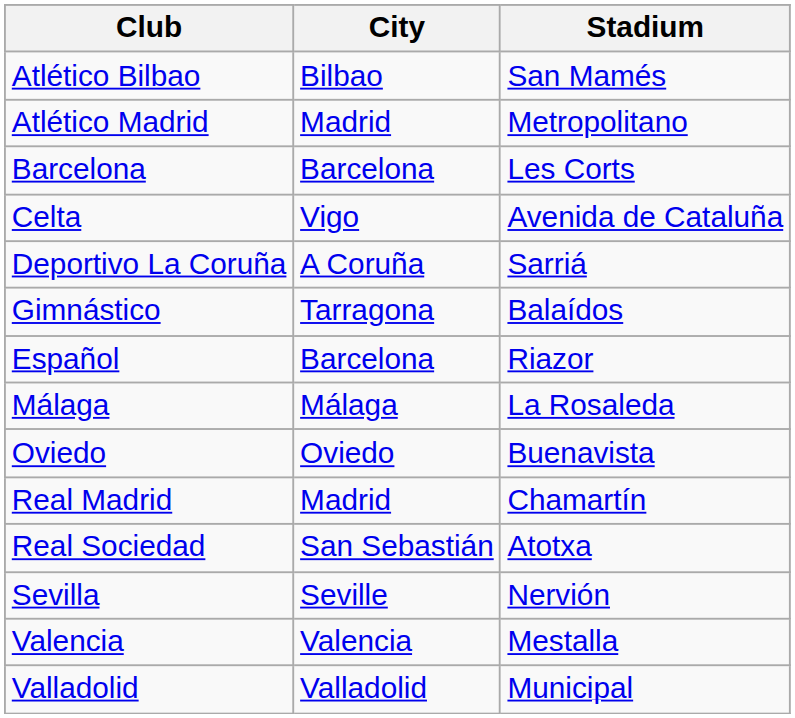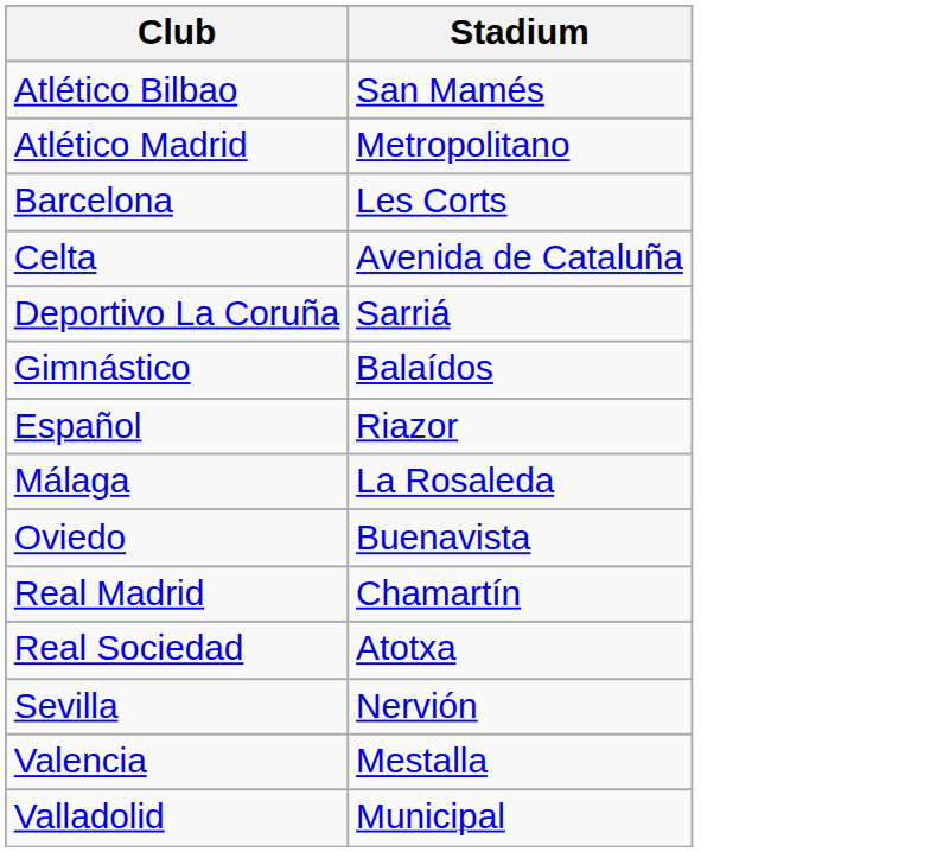 <table class="wikitable sortable">
 <tr>
 <th>Club</th>
-<th>City</th>
 <th>Stadium</th>
 </tr>
 <tr>
 <td><a href='#'>Atlético Bilbao</a></td>
-<td><a href='#'>Bilbao</a></td>
 <td><a href='#'>San Mamés</a></td>
 </tr>
 <tr>
 <td><a href='#'>Atlético Madrid</a></td>
-<td><a href='#'>Madrid</a></td>
 <td><a href='#'>Metropolitano</a></td>
 </tr>
 <tr>
-<td><a href='#'>Barcelona</a></td>
 <td><a href='#'>Barcelona</a></td>
 <td><a href='#'>Les Corts</a></td>
 </tr>
 <tr>
 <td><a href='#'>Celta</a></td>
-<td><a href='#'>Vigo</a></td>
 <td><a href='#'>Avenida de Cataluña</a></td>
 </tr>
 <tr>
 <td><a href='#'>Deportivo La Coruña</a></td>
-<td><a href='#'>A Coruña</a></td>
 <td><a href='#'>Sarriá</a></td>
 </tr>
 <tr>
 <td><a href='#'>Gimnástico</a></td>
-<td><a href='#'>Tarragona</a></td>
 <td><a href='#'>Balaídos</a></td>
 </tr>
 <tr>
 <td><a href='#'>Español</a></td>
-<td><a href='#'>Barcelona</a></td>
 <td><a href='#'>Riazor</a></td>
 </tr>
 <tr>
-<td><a href='#'>Málaga</a></td>
 <td><a href='#'>Málaga</a></td>
 <td><a href='#'>La Rosaleda</a></td>
 </tr>
 <tr>
 <td><a href='#'>Oviedo</a></td>
-<td><a href='#'>Oviedo</a></td>
 <td><a href='#'>Buenavista</a></td>
 </tr>
 <tr>
 <td><a href='#'>Real Madrid</a></td>
-<td><a href='#'>Madrid</a></td>
 <td><a href='#'>Chamartín</a></td>
 </tr>
 <tr>
 <td><a href='#'>Real Sociedad</a></td>
-<td><a href='#'>San Sebastián</a></td>
 <td><a href='#'>Atotxa</a></td>
 </tr>
 <tr>
 <td><a href='#'>Sevilla</a></td>
-<td><a href='#'>Seville</a></td>
 <td><a href='#'>Nervión</a></td>
 </tr>
 <tr>
-<td><a href='#'>Valencia</a></td>
 <td><a href='#'>Valencia</a></td>
 <td><a href='#'>Mestalla</a></td>
 </tr>
 <tr>
 <td><a href='#'>Valladolid</a></td>
-<td><a href='#'>Valladolid</a></td>
 <td><a href='#'>Municipal</a></td>
 </tr>
 </table>
